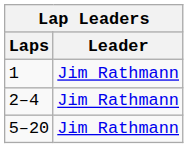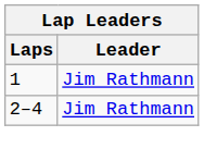 <table class="wikitable">
 <tr>
 <th colspan=2>Lap Leaders</th>
 </tr>
 <tr>
 <th>Laps</th>
 <th>Leader</th>
 </tr>
 <tr>
 <td>1</td>
 <td><a href='#'>Jim Rathmann</a></td>
 </tr>
 <tr>
 <td>2–4</td>
 <td><a href='#'>Jim Rathmann</a></td>
 </tr>
-<tr>
-<td>5–20</td>
-<td><a href='#'>Jim Rathmann</a></td>
-</tr>
 </table>
